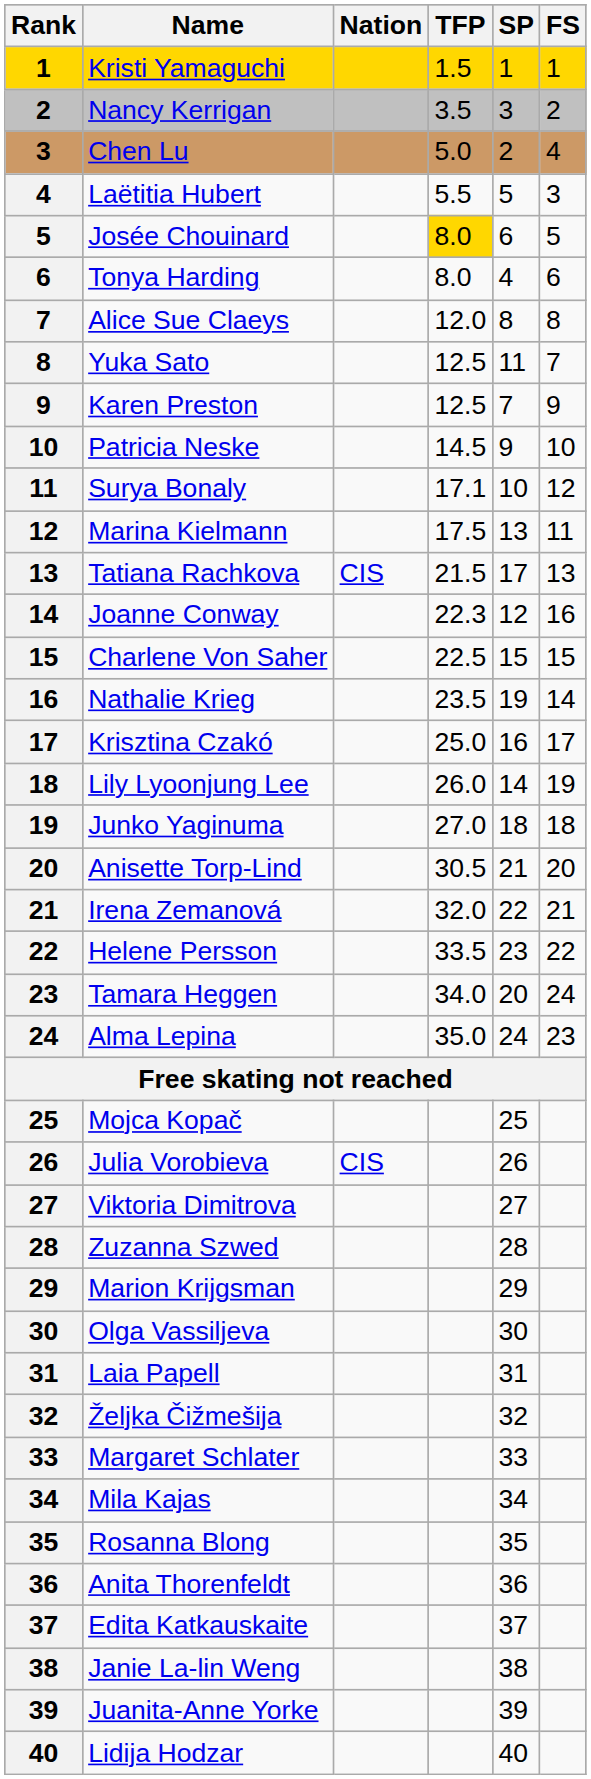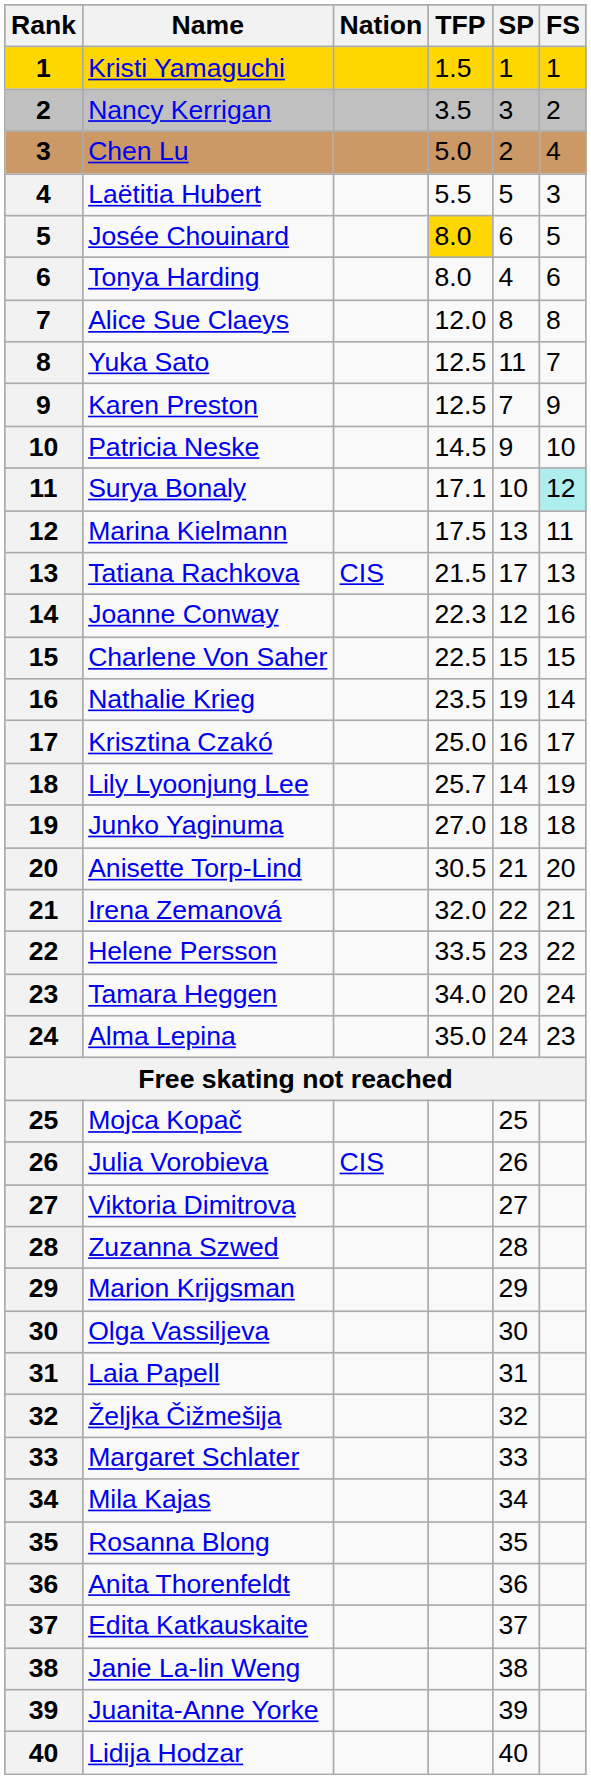 <table class="wikitable">
 <tr>
 <th>Rank</th>
 <th>Name</th>
 <th>Nation</th>
 <th>TFP</th>
 <th>SP</th>
 <th>FS</th>
 </tr>
 <tr bgcolor=gold>
 <td align=center><strong>1</strong></td>
 <td><a href='#'>Kristi Yamaguchi</a></td>
 <td></td>
 <td>1.5</td>
 <td>1</td>
 <td>1</td>
 </tr>
 <tr bgcolor=silver>
 <td align=center><strong>2</strong></td>
 <td><a href='#'>Nancy Kerrigan</a></td>
 <td></td>
 <td>3.5</td>
 <td>3</td>
 <td>2</td>
 </tr>
 <tr bgcolor=cc9966>
 <td align=center><strong>3</strong></td>
 <td><a href='#'>Chen Lu</a></td>
 <td></td>
 <td>5.0</td>
 <td>2</td>
 <td>4</td>
 </tr>
 <tr>
 <th>4</th>
 <td><a href='#'>Laëtitia Hubert</a></td>
 <td></td>
 <td>5.5</td>
 <td>5</td>
 <td>3</td>
 </tr>
 <tr>
 <th>5</th>
 <td><a href='#'>Josée Chouinard</a></td>
 <td></td>
 <td style="background: gold;">8.0</td>
 <td>6</td>
 <td>5</td>
 </tr>
 <tr>
 <th>6</th>
 <td><a href='#'>Tonya Harding</a></td>
 <td></td>
 <td>8.0</td>
 <td>4</td>
 <td>6</td>
 </tr>
 <tr>
 <th>7</th>
 <td><a href='#'>Alice Sue Claeys</a></td>
 <td></td>
 <td>12.0</td>
 <td>8</td>
 <td>8</td>
 </tr>
 <tr>
 <th>8</th>
 <td><a href='#'>Yuka Sato</a></td>
 <td></td>
 <td>12.5</td>
 <td>11</td>
 <td>7</td>
 </tr>
 <tr>
 <th>9</th>
 <td><a href='#'>Karen Preston</a></td>
 <td></td>
 <td>12.5</td>
 <td>7</td>
 <td>9</td>
 </tr>
 <tr>
 <th>10</th>
 <td><a href='#'>Patricia Neske</a></td>
 <td></td>
 <td>14.5</td>
 <td>9</td>
 <td>10</td>
 </tr>
 <tr>
 <th>11</th>
 <td><a href='#'>Surya Bonaly</a></td>
 <td></td>
 <td>17.1</td>
 <td>10</td>
-<td>12</td>
+<td style="background: paleturquoise;">12</td>
 </tr>
 <tr>
 <th>12</th>
 <td><a href='#'>Marina Kielmann</a></td>
 <td></td>
 <td>17.5</td>
 <td>13</td>
 <td>11</td>
 </tr>
 <tr>
 <th>13</th>
 <td><a href='#'>Tatiana Rachkova</a></td>
 <td> <a href='#'>CIS</a></td>
 <td>21.5</td>
 <td>17</td>
 <td>13</td>
 </tr>
 <tr>
 <th>14</th>
 <td><a href='#'>Joanne Conway</a></td>
 <td></td>
 <td>22.3</td>
 <td>12</td>
 <td>16</td>
 </tr>
 <tr>
 <th>15</th>
 <td><a href='#'>Charlene Von Saher</a></td>
 <td></td>
 <td>22.5</td>
 <td>15</td>
 <td>15</td>
 </tr>
 <tr>
 <th>16</th>
 <td><a href='#'>Nathalie Krieg</a></td>
 <td></td>
 <td>23.5</td>
 <td>19</td>
 <td>14</td>
 </tr>
 <tr>
 <th>17</th>
 <td><a href='#'>Krisztina Czakó</a></td>
 <td></td>
 <td>25.0</td>
 <td>16</td>
 <td>17</td>
 </tr>
 <tr>
 <th>18</th>
 <td><a href='#'>Lily Lyoonjung Lee</a></td>
 <td></td>
-<td>26.0</td>
+<td>25.7</td>
 <td>14</td>
 <td>19</td>
 </tr>
 <tr>
 <th>19</th>
 <td><a href='#'>Junko Yaginuma</a></td>
 <td></td>
 <td>27.0</td>
 <td>18</td>
 <td>18</td>
 </tr>
 <tr>
 <th>20</th>
 <td><a href='#'>Anisette Torp-Lind</a></td>
 <td></td>
 <td>30.5</td>
 <td>21</td>
 <td>20</td>
 </tr>
 <tr>
 <th>21</th>
 <td><a href='#'>Irena Zemanová</a></td>
 <td></td>
 <td>32.0</td>
 <td>22</td>
 <td>21</td>
 </tr>
 <tr>
 <th>22</th>
 <td><a href='#'>Helene Persson</a></td>
 <td></td>
 <td>33.5</td>
 <td>23</td>
 <td>22</td>
 </tr>
 <tr>
 <th>23</th>
 <td><a href='#'>Tamara Heggen</a></td>
 <td></td>
 <td>34.0</td>
 <td>20</td>
 <td>24</td>
 </tr>
 <tr>
 <th>24</th>
 <td><a href='#'>Alma Lepina</a></td>
 <td></td>
 <td>35.0</td>
 <td>24</td>
 <td>23</td>
 </tr>
 <tr>
 <th colspan=6>Free skating not reached</th>
 </tr>
 <tr>
 <th>25</th>
 <td><a href='#'>Mojca Kopač</a></td>
 <td></td>
 <td></td>
 <td>25</td>
 <td></td>
 </tr>
 <tr>
 <th>26</th>
 <td><a href='#'>Julia Vorobieva</a></td>
 <td> <a href='#'>CIS</a></td>
 <td></td>
 <td>26</td>
 <td></td>
 </tr>
 <tr>
 <th>27</th>
 <td><a href='#'>Viktoria Dimitrova</a></td>
 <td></td>
 <td></td>
 <td>27</td>
 <td></td>
 </tr>
 <tr>
 <th>28</th>
 <td><a href='#'>Zuzanna Szwed</a></td>
 <td></td>
 <td></td>
 <td>28</td>
 <td></td>
 </tr>
 <tr>
 <th>29</th>
 <td><a href='#'>Marion Krijgsman</a></td>
 <td></td>
 <td></td>
 <td>29</td>
 <td></td>
 </tr>
 <tr>
 <th>30</th>
 <td><a href='#'>Olga Vassiljeva</a></td>
 <td></td>
 <td></td>
 <td>30</td>
 <td></td>
 </tr>
 <tr>
 <th>31</th>
 <td><a href='#'>Laia Papell</a></td>
 <td></td>
 <td></td>
 <td>31</td>
 <td></td>
 </tr>
 <tr>
 <th>32</th>
 <td><a href='#'>Željka Čižmešija</a></td>
 <td></td>
 <td></td>
 <td>32</td>
 <td></td>
 </tr>
 <tr>
 <th>33</th>
 <td><a href='#'>Margaret Schlater</a></td>
 <td></td>
 <td></td>
 <td>33</td>
 <td></td>
 </tr>
 <tr>
 <th>34</th>
 <td><a href='#'>Mila Kajas</a></td>
 <td></td>
 <td></td>
 <td>34</td>
 <td></td>
 </tr>
 <tr>
 <th>35</th>
 <td><a href='#'>Rosanna Blong</a></td>
 <td></td>
 <td></td>
 <td>35</td>
 <td></td>
 </tr>
 <tr>
 <th>36</th>
 <td><a href='#'>Anita Thorenfeldt</a></td>
 <td></td>
 <td></td>
 <td>36</td>
 <td></td>
 </tr>
 <tr>
 <th>37</th>
 <td><a href='#'>Edita Katkauskaite</a></td>
 <td></td>
 <td></td>
 <td>37</td>
 <td></td>
 </tr>
 <tr>
 <th>38</th>
 <td><a href='#'>Janie La-lin Weng</a></td>
 <td></td>
 <td></td>
 <td>38</td>
 <td></td>
 </tr>
 <tr>
 <th>39</th>
 <td><a href='#'>Juanita-Anne Yorke</a></td>
 <td></td>
 <td></td>
 <td>39</td>
 <td></td>
 </tr>
 <tr>
 <th>40</th>
 <td><a href='#'>Lidija Hodzar</a></td>
 <td></td>
 <td></td>
 <td>40</td>
 <td></td>
 </tr>
 </table>
